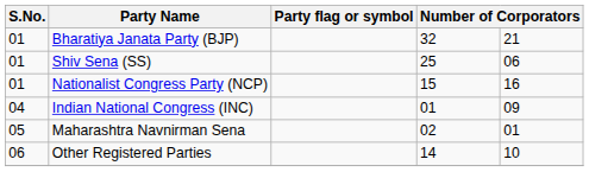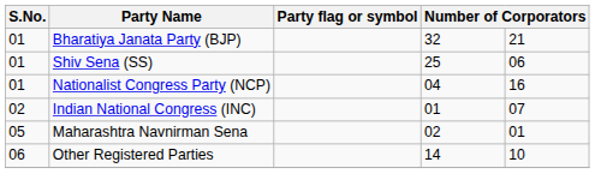 <table class="sortable wikitable">
 <tr>
 <th>S.No.</th>
 <th>Party Name</th>
 <th>Party flag or symbol</th>
 <th colspan="2">Number of Corporators</th>
 </tr>
 <tr>
 <td>01</td>
 <td><a href='#'>Bharatiya Janata Party</a> (BJP)</td>
 <td></td>
 <td>32</td>
 <td> 21</td>
 </tr>
 <tr>
 <td>01</td>
 <td><a href='#'>Shiv Sena</a> (SS)</td>
 <td></td>
 <td>25</td>
 <td> 06</td>
 </tr>
 <tr>
 <td>01</td>
 <td><a href='#'>Nationalist Congress Party</a> (NCP)</td>
 <td></td>
-<td>15</td>
+<td>04</td>
 <td> 16</td>
 </tr>
 <tr>
-<td>04</td>
+<td>02</td>
 <td><a href='#'>Indian National Congress</a> (INC)</td>
 <td></td>
 <td>01</td>
-<td> 09</td>
+<td> 07</td>
 </tr>
 <tr>
 <td>05</td>
 <td>Maharashtra Navnirman Sena</td>
 <td></td>
 <td>02</td>
 <td> 01</td>
 </tr>
 <tr>
 <td>06</td>
 <td>Other Registered Parties</td>
 <td></td>
 <td>14</td>
 <td> 10</td>
 </tr>
 <tr>
 </tr>
 </table>
